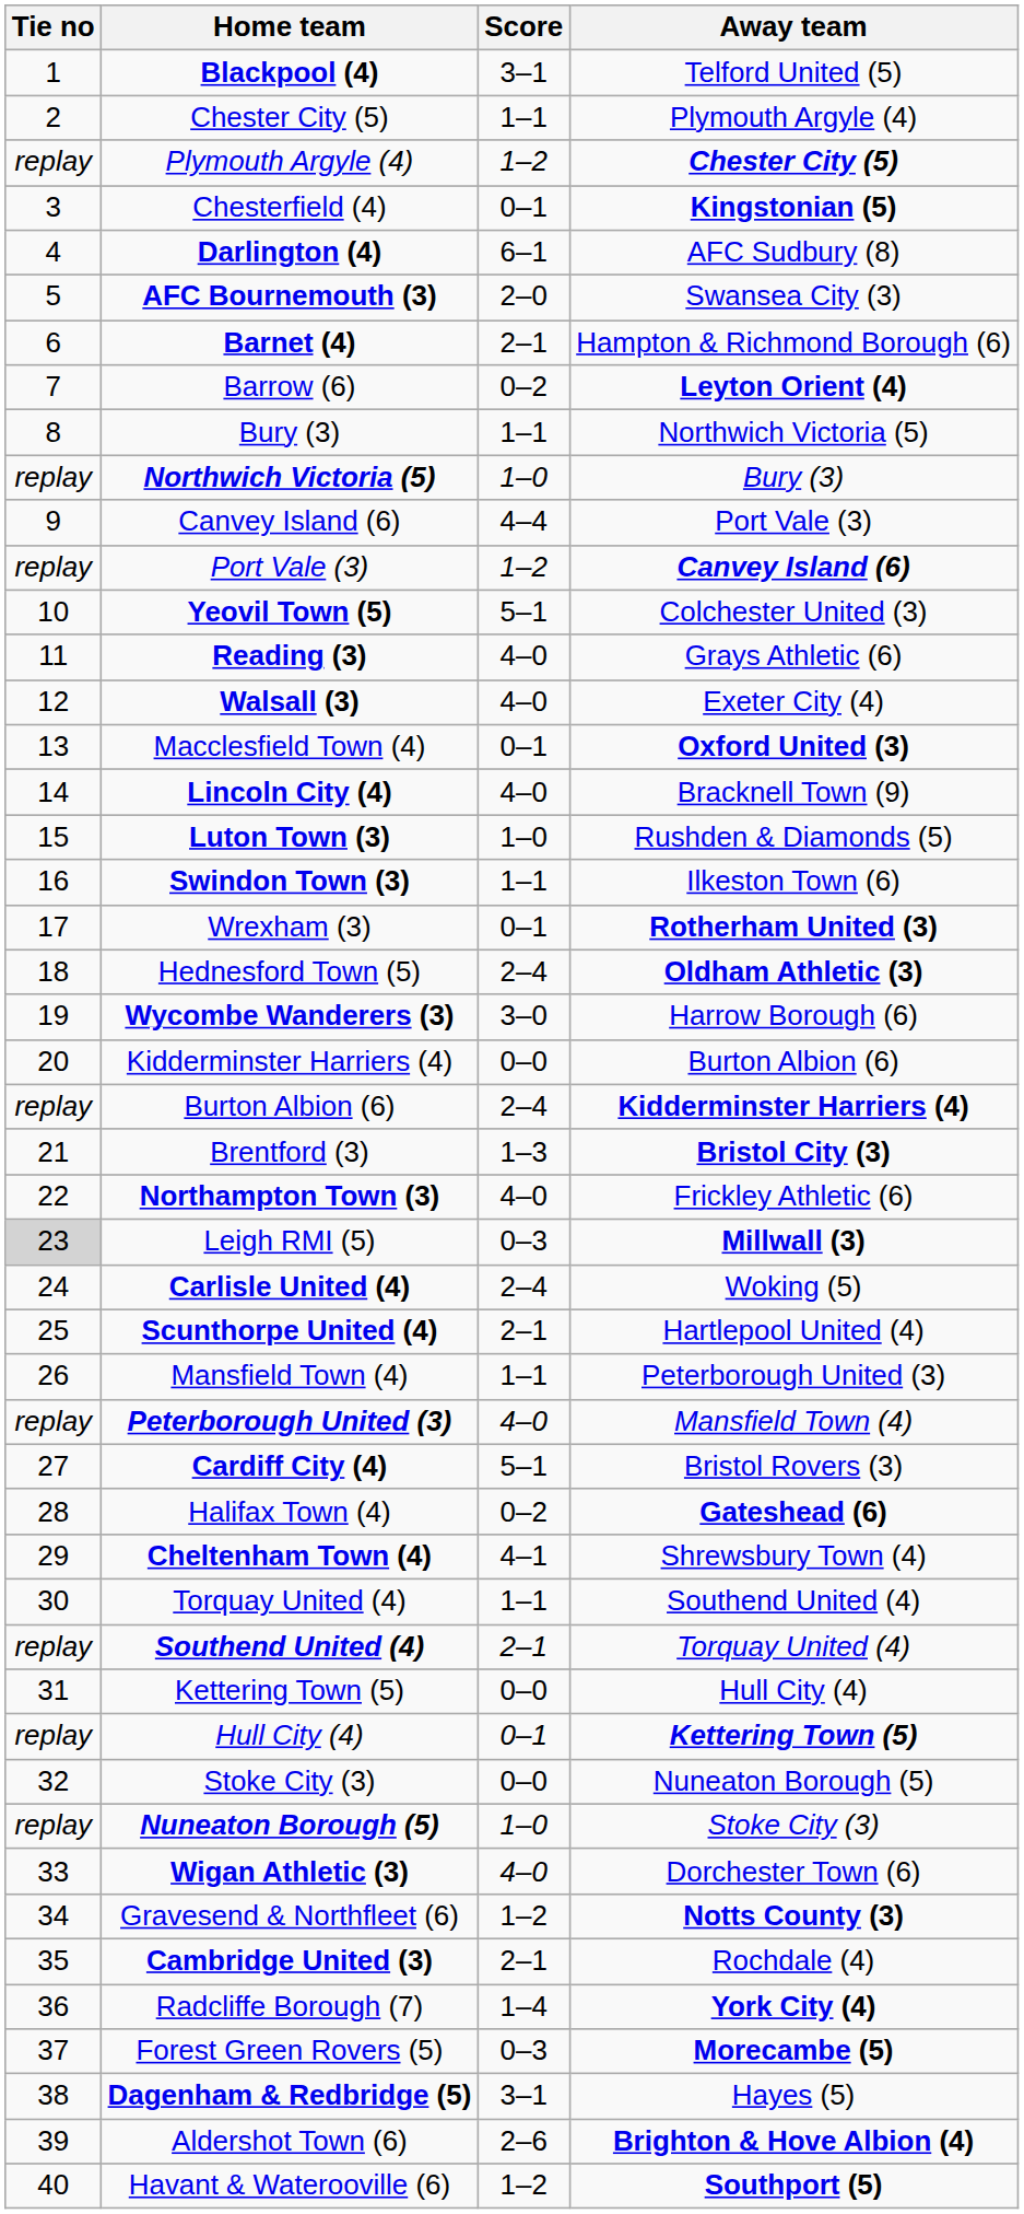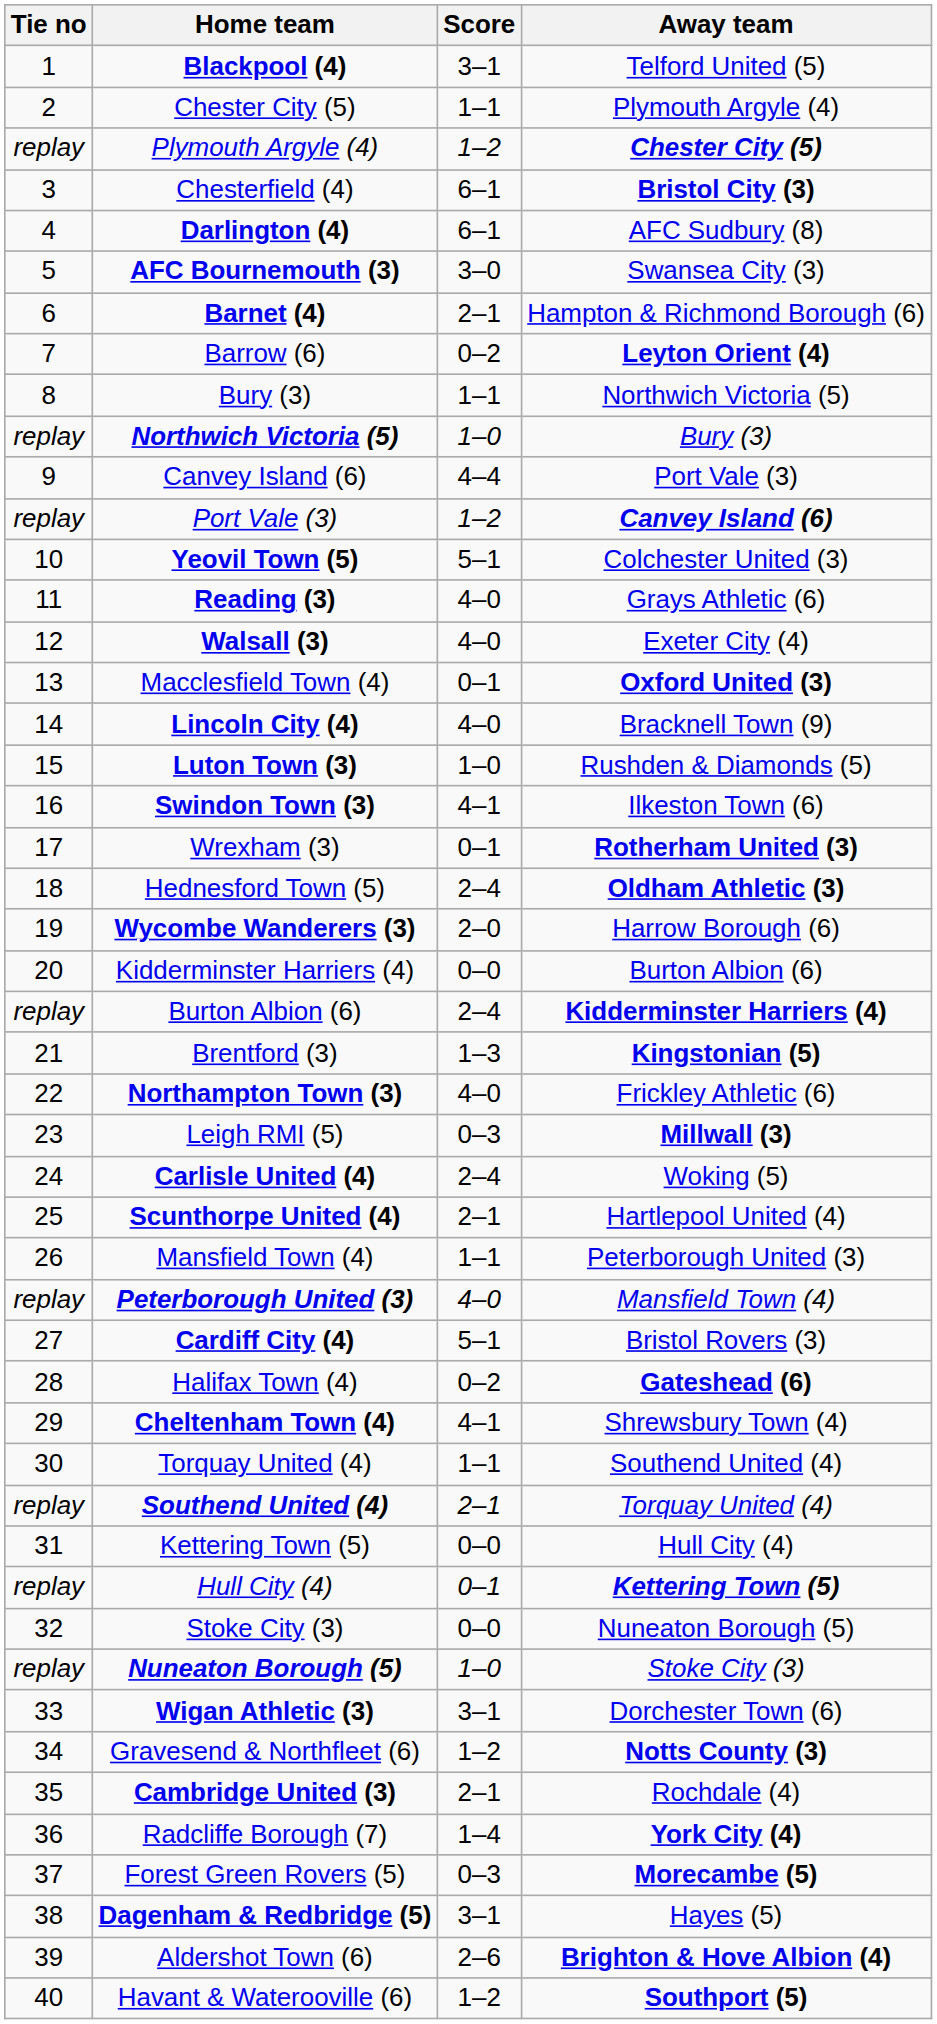 <table class="wikitable" style="text-align: center">
 <tr>
 <th>Tie no</th>
 <th>Home team</th>
 <th>Score</th>
 <th>Away team</th>
 </tr>
 <tr>
 <td>1</td>
 <td><strong><a href='#'>Blackpool</a> (4)</strong></td>
 <td>3–1</td>
 <td><a href='#'>Telford United</a> (5)</td>
 </tr>
 <tr>
 <td>2</td>
 <td><a href='#'>Chester City</a> (5)</td>
 <td>1–1</td>
 <td><a href='#'>Plymouth Argyle</a> (4)</td>
 </tr>
 <tr>
 <td><em>replay</em></td>
 <td><em><a href='#'>Plymouth Argyle</a> (4)</em></td>
 <td><em>1–2</em></td>
 <td><strong><em><a href='#'>Chester City</a> (5)</em></strong></td>
 </tr>
 <tr>
 <td>3</td>
 <td><a href='#'>Chesterfield</a> (4)</td>
-<td>0–1</td>
-<td><strong><a href='#'>Kingstonian</a> (5)</strong></td>
+<td>6–1</td>
+<td><strong><a href='#'>Bristol City</a> (3)</strong></td>
 </tr>
 <tr>
 <td>4</td>
 <td><strong><a href='#'>Darlington</a> (4)</strong></td>
 <td>6–1</td>
 <td><a href='#'>AFC Sudbury</a> (8)</td>
 </tr>
 <tr>
 <td>5</td>
 <td><strong><a href='#'>AFC Bournemouth</a> (3)</strong></td>
-<td>2–0</td>
+<td>3–0</td>
 <td><a href='#'>Swansea City</a> (3)</td>
 </tr>
 <tr>
 <td>6</td>
 <td><strong><a href='#'>Barnet</a> (4)</strong></td>
 <td>2–1</td>
 <td><a href='#'>Hampton & Richmond Borough</a> (6)</td>
 </tr>
 <tr>
 <td>7</td>
 <td><a href='#'>Barrow</a> (6)</td>
 <td>0–2</td>
 <td><strong><a href='#'>Leyton Orient</a> (4)</strong></td>
 </tr>
 <tr>
 <td>8</td>
 <td><a href='#'>Bury</a> (3)</td>
 <td>1–1</td>
 <td><a href='#'>Northwich Victoria</a> (5)</td>
 </tr>
 <tr>
 <td><em>replay</em></td>
 <td><strong><em><a href='#'>Northwich Victoria</a> (5)</em></strong></td>
 <td><em>1–0</em></td>
 <td><em><a href='#'>Bury</a> (3)</em></td>
 </tr>
 <tr>
 <td>9</td>
 <td><a href='#'>Canvey Island</a> (6)</td>
 <td>4–4</td>
 <td><a href='#'>Port Vale</a> (3)</td>
 </tr>
 <tr>
 <td><em>replay</em></td>
 <td><em><a href='#'>Port Vale</a> (3)</em></td>
 <td><em>1–2</em></td>
 <td><strong><em><a href='#'>Canvey Island</a> (6)</em></strong></td>
 </tr>
 <tr>
 <td>10</td>
 <td><strong><a href='#'>Yeovil Town</a> (5)</strong></td>
 <td>5–1</td>
 <td><a href='#'>Colchester United</a> (3)</td>
 </tr>
 <tr>
 <td>11</td>
 <td><strong><a href='#'>Reading</a> (3)</strong></td>
 <td>4–0</td>
 <td><a href='#'>Grays Athletic</a> (6)</td>
 </tr>
 <tr>
 <td>12</td>
 <td><strong><a href='#'>Walsall</a> (3)</strong></td>
 <td>4–0</td>
 <td><a href='#'>Exeter City</a> (4)</td>
 </tr>
 <tr>
 <td>13</td>
 <td><a href='#'>Macclesfield Town</a> (4)</td>
 <td>0–1</td>
 <td><strong><a href='#'>Oxford United</a> (3)</strong></td>
 </tr>
 <tr>
 <td>14</td>
 <td><strong><a href='#'>Lincoln City</a> (4)</strong></td>
 <td>4–0</td>
 <td><a href='#'>Bracknell Town</a> (9)</td>
 </tr>
 <tr>
 <td>15</td>
 <td><strong><a href='#'>Luton Town</a> (3)</strong></td>
 <td>1–0</td>
 <td><a href='#'>Rushden & Diamonds</a> (5)</td>
 </tr>
 <tr>
 <td>16</td>
 <td><strong><a href='#'>Swindon Town</a> (3)</strong></td>
-<td>1–1</td>
+<td>4–1</td>
 <td><a href='#'>Ilkeston Town</a> (6)</td>
 </tr>
 <tr>
 <td>17</td>
 <td><a href='#'>Wrexham</a> (3)</td>
 <td>0–1</td>
 <td><strong><a href='#'>Rotherham United</a> (3)</strong></td>
 </tr>
 <tr>
 <td>18</td>
 <td><a href='#'>Hednesford Town</a> (5)</td>
 <td>2–4</td>
 <td><strong><a href='#'>Oldham Athletic</a> (3)</strong></td>
 </tr>
 <tr>
 <td>19</td>
 <td><strong><a href='#'>Wycombe Wanderers</a> (3)</strong></td>
-<td>3–0</td>
+<td>2–0</td>
 <td><a href='#'>Harrow Borough</a> (6)</td>
 </tr>
 <tr>
 <td>20</td>
 <td><a href='#'>Kidderminster Harriers</a> (4)</td>
 <td>0–0</td>
 <td><a href='#'>Burton Albion</a> (6)</td>
 </tr>
 <tr>
 <td><em>replay</em></td>
 <td><a href='#'>Burton Albion</a> (6)</td>
 <td>2–4</td>
 <td><strong><a href='#'>Kidderminster Harriers</a> (4)</strong></td>
 </tr>
 <tr>
 <td>21</td>
 <td><a href='#'>Brentford</a> (3)</td>
 <td>1–3</td>
-<td><strong><a href='#'>Bristol City</a> (3)</strong></td>
+<td><strong><a href='#'>Kingstonian</a> (5)</strong></td>
 </tr>
 <tr>
 <td>22</td>
 <td><strong><a href='#'>Northampton Town</a> (3)</strong></td>
 <td>4–0</td>
 <td><a href='#'>Frickley Athletic</a> (6)</td>
 </tr>
 <tr>
-<td style="background: lightgrey;">23</td>
+<td>23</td>
 <td><a href='#'>Leigh RMI</a> (5)</td>
 <td>0–3</td>
 <td><strong><a href='#'>Millwall</a> (3)</strong></td>
 </tr>
 <tr>
 <td>24</td>
 <td><strong><a href='#'>Carlisle United</a> (4)</strong></td>
 <td>2–4</td>
 <td><a href='#'>Woking</a> (5)</td>
 </tr>
 <tr>
 <td>25</td>
 <td><strong><a href='#'>Scunthorpe United</a> (4)</strong></td>
 <td>2–1</td>
 <td><a href='#'>Hartlepool United</a> (4)</td>
 </tr>
 <tr>
 <td>26</td>
 <td><a href='#'>Mansfield Town</a> (4)</td>
 <td>1–1</td>
 <td><a href='#'>Peterborough United</a> (3)</td>
 </tr>
 <tr>
 <td><em>replay</em></td>
 <td><strong><em><a href='#'>Peterborough United</a> (3)</em></strong></td>
 <td><em>4–0</em></td>
 <td><em><a href='#'>Mansfield Town</a> (4)</em></td>
 </tr>
 <tr>
 <td>27</td>
 <td><strong><a href='#'>Cardiff City</a> (4)</strong></td>
 <td>5–1</td>
 <td><a href='#'>Bristol Rovers</a> (3)</td>
 </tr>
 <tr>
 <td>28</td>
 <td><a href='#'>Halifax Town</a> (4)</td>
 <td>0–2</td>
 <td><strong><a href='#'>Gateshead</a> (6)</strong></td>
 </tr>
 <tr>
 <td>29</td>
 <td><strong><a href='#'>Cheltenham Town</a> (4)</strong></td>
 <td>4–1</td>
 <td><a href='#'>Shrewsbury Town</a> (4)</td>
 </tr>
 <tr>
 <td>30</td>
 <td><a href='#'>Torquay United</a> (4)</td>
 <td>1–1</td>
 <td><a href='#'>Southend United</a> (4)</td>
 </tr>
 <tr>
 <td><em>replay</em></td>
 <td><strong><em><a href='#'>Southend United</a> (4)</em></strong></td>
 <td><em>2–1</em></td>
 <td><em><a href='#'>Torquay United</a> (4)</em></td>
 </tr>
 <tr>
 <td>31</td>
 <td><a href='#'>Kettering Town</a> (5)</td>
 <td>0–0</td>
 <td><a href='#'>Hull City</a> (4)</td>
 </tr>
 <tr>
 <td><em>replay</em></td>
 <td><em><a href='#'>Hull City</a> (4)</em></td>
 <td><em>0–1</em></td>
 <td><strong><em><a href='#'>Kettering Town</a> (5)</em></strong></td>
 </tr>
 <tr>
 <td>32</td>
 <td><a href='#'>Stoke City</a> (3)</td>
 <td>0–0</td>
 <td><a href='#'>Nuneaton Borough</a> (5)</td>
 </tr>
 <tr>
 <td><em>replay</em></td>
 <td><strong><em><a href='#'>Nuneaton Borough</a> (5)</em></strong></td>
 <td><em>1–0</em></td>
 <td><em><a href='#'>Stoke City</a> (3)</em></td>
 </tr>
 <tr>
 <td>33</td>
 <td><strong><a href='#'>Wigan Athletic</a> (3)</strong></td>
-<td><em>4–0</em></td>
+<td>3–1</td>
 <td><a href='#'>Dorchester Town</a> (6)</td>
 </tr>
 <tr>
 <td>34</td>
 <td><a href='#'>Gravesend & Northfleet</a> (6)</td>
 <td>1–2</td>
 <td><strong><a href='#'>Notts County</a> (3)</strong></td>
 </tr>
 <tr>
 <td>35</td>
 <td><strong><a href='#'>Cambridge United</a> (3)</strong></td>
 <td>2–1</td>
 <td><a href='#'>Rochdale</a> (4)</td>
 </tr>
 <tr>
 <td>36</td>
 <td><a href='#'>Radcliffe Borough</a> (7)</td>
 <td>1–4</td>
 <td><strong><a href='#'>York City</a> (4)</strong></td>
 </tr>
 <tr>
 <td>37</td>
 <td><a href='#'>Forest Green Rovers</a> (5)</td>
 <td>0–3</td>
 <td><strong><a href='#'>Morecambe</a> (5)</strong></td>
 </tr>
 <tr>
 <td>38</td>
 <td><strong><a href='#'>Dagenham & Redbridge</a> (5)</strong></td>
 <td>3–1</td>
 <td><a href='#'>Hayes</a> (5)</td>
 </tr>
 <tr>
 <td>39</td>
 <td><a href='#'>Aldershot Town</a> (6)</td>
 <td>2–6</td>
 <td><strong><a href='#'>Brighton & Hove Albion</a> (4)</strong></td>
 </tr>
 <tr>
 <td>40</td>
 <td><a href='#'>Havant & Waterooville</a> (6)</td>
 <td>1–2</td>
 <td><strong><a href='#'>Southport</a> (5)</strong></td>
 </tr>
 </table>
